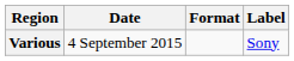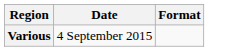 <table class="wikitable plainrowheaders">
 <tr>
 <th scope="col">Region</th>
 <th scope="col">Date</th>
 <th scope="col">Format</th>
-<th scope="col">Label</th>
 </tr>
 <tr>
 <th scope="row">Various</th>
 <td>4 September 2015</td>
 <td></td>
-<td><a href='#'>Sony</a></td>
 </tr>
 </table>
